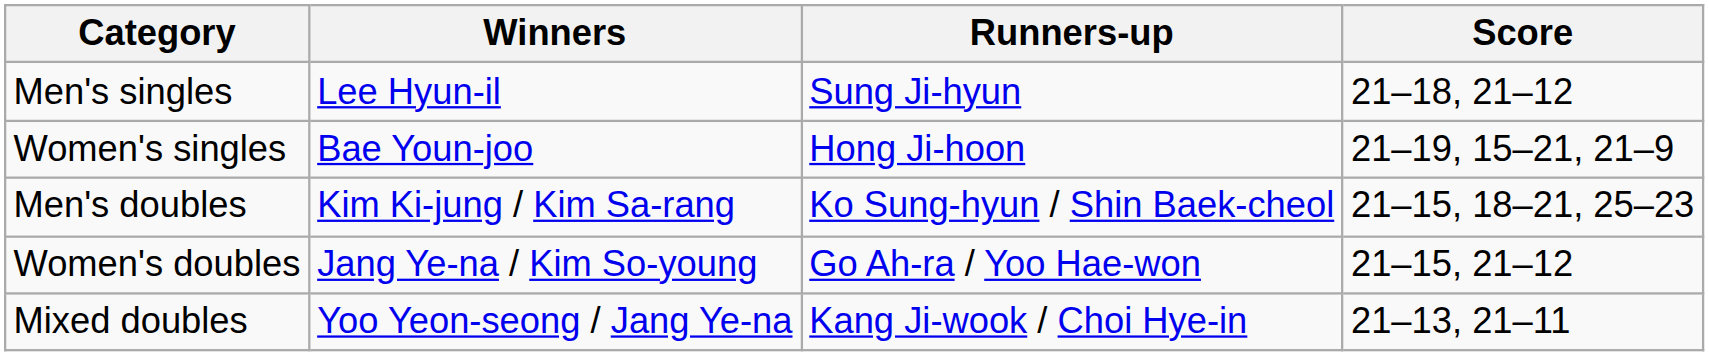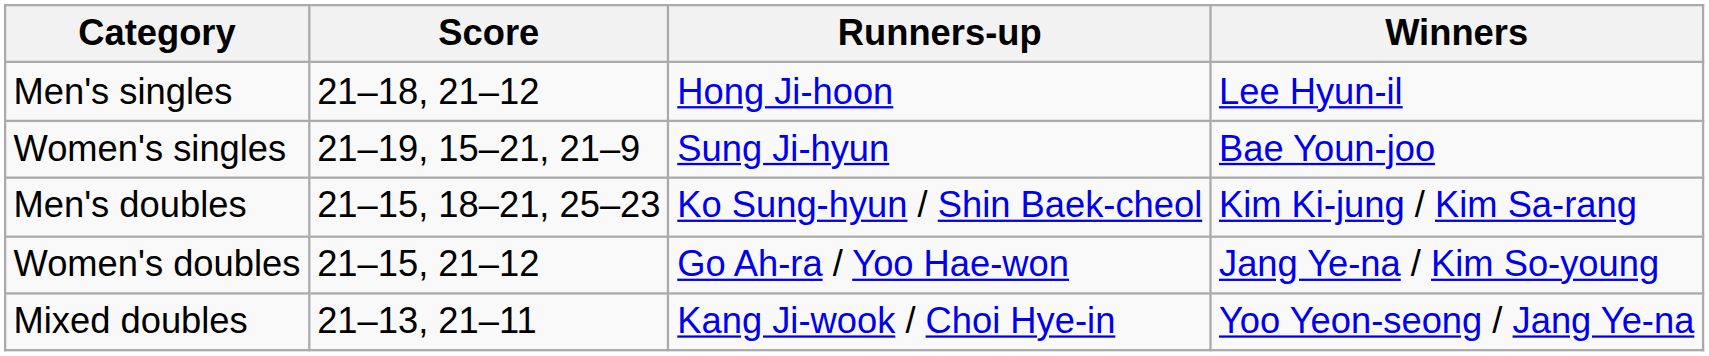 <table class=wikitable style="white-space:nowrap;">
 <tr>
 <th>Category</th>
+<th>Score</th>
+<th>Runners-up</th>
 <th>Winners</th>
-<th>Runners-up</th>
-<th>Score</th>
 </tr>
 <tr>
 <td>Men's singles</td>
+<td>21–18, 21–12</td>
+<td> <a href='#'>Hong Ji-hoon</a></td>
 <td> <a href='#'>Lee Hyun-il</a></td>
-<td> <a href='#'>Sung Ji-hyun</a></td>
-<td>21–18, 21–12</td>
 </tr>
 <tr>
 <td>Women's singles</td>
+<td>21–19, 15–21, 21–9</td>
+<td> <a href='#'>Sung Ji-hyun</a></td>
 <td> <a href='#'>Bae Youn-joo</a></td>
-<td> <a href='#'>Hong Ji-hoon</a></td>
-<td>21–19, 15–21, 21–9</td>
 </tr>
 <tr>
 <td>Men's doubles</td>
+<td>21–15, 18–21, 25–23</td>
+<td> <a href='#'>Ko Sung-hyun</a> / <a href='#'>Shin Baek-cheol</a></td>
 <td> <a href='#'>Kim Ki-jung</a> / <a href='#'>Kim Sa-rang</a></td>
-<td> <a href='#'>Ko Sung-hyun</a> / <a href='#'>Shin Baek-cheol</a></td>
-<td>21–15, 18–21, 25–23</td>
 </tr>
 <tr>
 <td>Women's doubles</td>
+<td>21–15, 21–12</td>
+<td> <a href='#'>Go Ah-ra</a> / <a href='#'>Yoo Hae-won</a></td>
 <td> <a href='#'>Jang Ye-na</a> / <a href='#'>Kim So-young</a></td>
-<td> <a href='#'>Go Ah-ra</a> / <a href='#'>Yoo Hae-won</a></td>
-<td>21–15, 21–12</td>
 </tr>
 <tr>
 <td>Mixed doubles</td>
+<td>21–13, 21–11</td>
+<td> <a href='#'>Kang Ji-wook</a> / <a href='#'>Choi Hye-in</a></td>
 <td> <a href='#'>Yoo Yeon-seong</a> / <a href='#'>Jang Ye-na</a></td>
-<td> <a href='#'>Kang Ji-wook</a> / <a href='#'>Choi Hye-in</a></td>
-<td>21–13, 21–11</td>
 </tr>
 </table>
